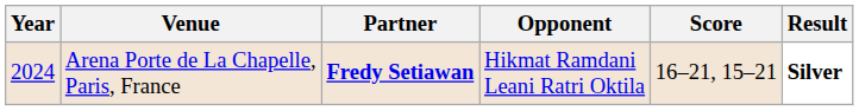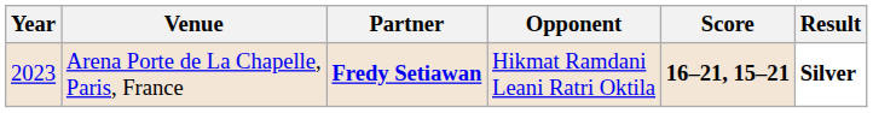 <table class="sortable wikitable" style="font-size: 90%;">
 <tr>
 <th>Year</th>
 <th>Venue</th>
 <th>Partner</th>
 <th>Opponent</th>
 <th>Score</th>
 <th>Result</th>
 </tr>
 <tr style="background:#F3E6D7">
-<td align="center"><a href='#'>2024</a></td>
+<td align="center"><a href='#'>2023</a></td>
 <td align="left"><a href='#'>Arena Porte de La Chapelle</a>,<br><a href='#'>Paris</a>, France</td>
 <td align="left"><strong> <a href='#'>Fredy Setiawan</a></strong></td>
 <td align="left"> <a href='#'>Hikmat Ramdani</a><br> <a href='#'>Leani Ratri Oktila</a></td>
-<td align="left">16–21, 15–21</td>
+<td align="left"><strong>16–21, 15–21</strong></td>
 <td style="text-align:left; background:white"> <strong>Silver</strong></td>
 </tr>
 </table>
